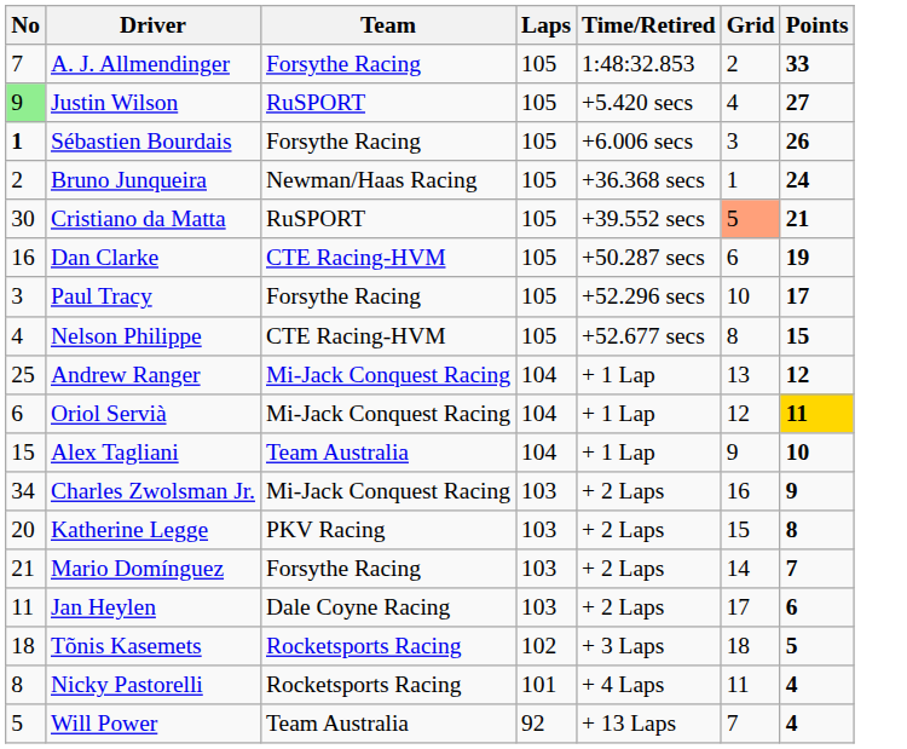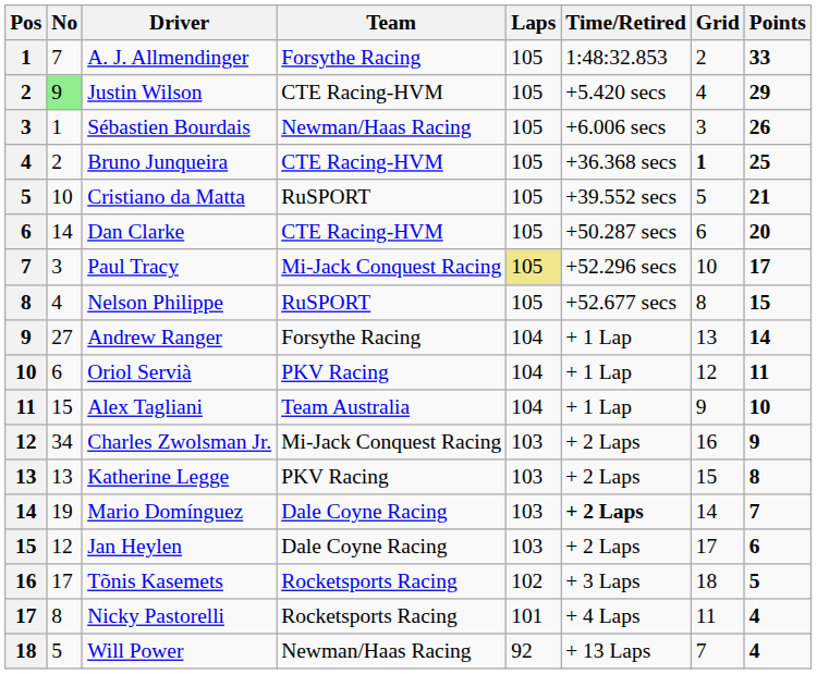 <table class="wikitable" style="font-size:95%;">
 <tr>
+<th>Pos</th>
 <th>No</th>
 <th>Driver</th>
 <th>Team</th>
 <th>Laps</th>
 <th>Time/Retired</th>
 <th>Grid</th>
 <th>Points</th>
 </tr>
 <tr>
+<th>1</th>
 <td>7</td>
 <td> <a href='#'>A. J. Allmendinger</a></td>
 <td><a href='#'>Forsythe Racing</a></td>
 <td>105</td>
 <td>1:48:32.853</td>
 <td>2</td>
 <td><strong>33</strong></td>
 </tr>
 <tr>
+<th>2</th>
 <td style="background: lightgreen;">9</td>
 <td> <a href='#'>Justin Wilson</a></td>
-<td><a href='#'>RuSPORT</a></td>
+<td>CTE Racing-HVM</td>
 <td>105</td>
 <td>+5.420 secs</td>
 <td>4</td>
-<td><strong>27</strong></td>
+<td><strong>29</strong></td>
 </tr>
 <tr>
-<td><strong>1</strong></td>
+<th>3</th>
+<td>1</td>
 <td> <a href='#'>Sébastien Bourdais</a></td>
-<td>Forsythe Racing</td>
+<td><a href='#'>Newman/Haas Racing</a></td>
 <td>105</td>
 <td>+6.006 secs</td>
 <td>3</td>
 <td><strong>26</strong></td>
 </tr>
 <tr>
+<th>4</th>
 <td>2</td>
 <td> <a href='#'>Bruno Junqueira</a></td>
-<td>Newman/Haas Racing</td>
+<td><a href='#'>CTE Racing-HVM</a></td>
 <td>105</td>
 <td>+36.368 secs</td>
-<td>1</td>
-<td><strong>24</strong></td>
+<td><strong>1</strong></td>
+<td><strong>25</strong></td>
 </tr>
 <tr>
-<td>30</td>
+<th>5</th>
+<td>10</td>
 <td> <a href='#'>Cristiano da Matta</a></td>
 <td>RuSPORT</td>
 <td>105</td>
 <td>+39.552 secs</td>
-<td style="background: lightsalmon;">5</td>
+<td>5</td>
 <td><strong>21</strong></td>
 </tr>
 <tr>
-<td>16</td>
+<th>6</th>
+<td>14</td>
 <td> <a href='#'>Dan Clarke</a></td>
 <td><a href='#'>CTE Racing-HVM</a></td>
 <td>105</td>
 <td>+50.287 secs</td>
 <td>6</td>
-<td><strong>19</strong></td>
+<td><strong>20</strong></td>
 </tr>
 <tr>
+<th>7</th>
 <td>3</td>
 <td> <a href='#'>Paul Tracy</a></td>
-<td>Forsythe Racing</td>
-<td>105</td>
+<td><a href='#'>Mi-Jack Conquest Racing</a></td>
+<td style="background: khaki;">105</td>
 <td>+52.296 secs</td>
 <td>10</td>
 <td><strong>17</strong></td>
 </tr>
 <tr>
+<th>8</th>
 <td>4</td>
 <td> <a href='#'>Nelson Philippe</a></td>
-<td>CTE Racing-HVM</td>
+<td><a href='#'>RuSPORT</a></td>
 <td>105</td>
 <td>+52.677 secs</td>
 <td>8</td>
 <td><strong>15</strong></td>
 </tr>
 <tr>
-<td>25</td>
+<th>9</th>
+<td>27</td>
 <td> <a href='#'>Andrew Ranger</a></td>
-<td><a href='#'>Mi-Jack Conquest Racing</a></td>
+<td>Forsythe Racing</td>
 <td>104</td>
 <td>+ 1 Lap</td>
 <td>13</td>
-<td><strong>12</strong></td>
+<td><strong>14</strong></td>
 </tr>
 <tr>
+<th>10</th>
 <td>6</td>
 <td> <a href='#'>Oriol Servià</a></td>
-<td>Mi-Jack Conquest Racing</td>
+<td><a href='#'>PKV Racing</a></td>
 <td>104</td>
 <td>+ 1 Lap</td>
 <td>12</td>
-<td style="background: gold;"><strong>11</strong></td>
+<td><strong>11</strong></td>
 </tr>
 <tr>
+<th>11</th>
 <td>15</td>
 <td> <a href='#'>Alex Tagliani</a></td>
 <td><a href='#'>Team Australia</a></td>
 <td>104</td>
 <td>+ 1 Lap</td>
 <td>9</td>
 <td><strong>10</strong></td>
 </tr>
 <tr>
+<th>12</th>
 <td>34</td>
 <td> <a href='#'>Charles Zwolsman Jr.</a></td>
 <td>Mi-Jack Conquest Racing</td>
 <td>103</td>
 <td>+ 2 Laps</td>
 <td>16</td>
 <td><strong>9</strong></td>
 </tr>
 <tr>
-<td>20</td>
+<th>13</th>
+<td>13</td>
 <td> <a href='#'>Katherine Legge</a></td>
 <td>PKV Racing</td>
 <td>103</td>
 <td>+ 2 Laps</td>
 <td>15</td>
 <td><strong>8</strong></td>
 </tr>
 <tr>
-<td>21</td>
+<th>14</th>
+<td>19</td>
 <td> <a href='#'>Mario Domínguez</a></td>
-<td>Forsythe Racing</td>
+<td><a href='#'>Dale Coyne Racing</a></td>
 <td>103</td>
-<td>+ 2 Laps</td>
+<td><strong>+ 2 Laps</strong></td>
 <td>14</td>
 <td><strong>7</strong></td>
 </tr>
 <tr>
-<td>11</td>
+<th>15</th>
+<td>12</td>
 <td> <a href='#'>Jan Heylen</a></td>
 <td>Dale Coyne Racing</td>
 <td>103</td>
 <td>+ 2 Laps</td>
 <td>17</td>
 <td><strong>6</strong></td>
 </tr>
 <tr>
-<td>18</td>
+<th>16</th>
+<td>17</td>
 <td> <a href='#'>Tõnis Kasemets</a></td>
 <td><a href='#'>Rocketsports Racing</a></td>
 <td>102</td>
 <td>+ 3 Laps</td>
 <td>18</td>
 <td><strong>5</strong></td>
 </tr>
 <tr>
+<th>17</th>
 <td>8</td>
 <td> <a href='#'>Nicky Pastorelli</a></td>
 <td>Rocketsports Racing</td>
 <td>101</td>
 <td>+ 4 Laps</td>
 <td>11</td>
 <td><strong>4</strong></td>
 </tr>
 <tr>
+<th>18</th>
 <td>5</td>
 <td> <a href='#'>Will Power</a></td>
-<td>Team Australia</td>
+<td>Newman/Haas Racing</td>
 <td>92</td>
 <td>+ 13 Laps</td>
 <td>7</td>
 <td><strong>4</strong></td>
 </tr>
 </table>
